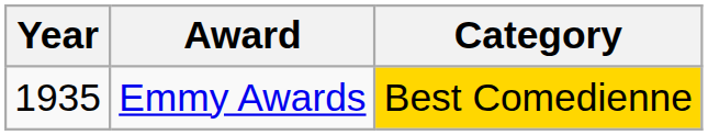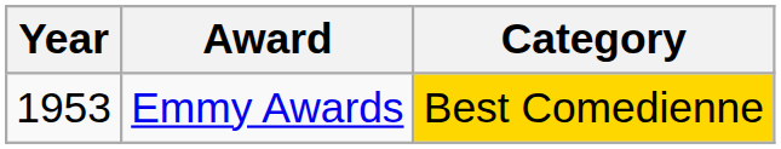 <table class="wikitable sortable">
 <tr>
 <th>Year</th>
 <th>Award</th>
 <th>Category</th>
 </tr>
 <tr>
-<td>1935</td>
+<td>1953</td>
 <td><a href='#'>Emmy Awards</a></td>
 <td style="background: gold;">Best Comedienne</td>
 </tr>
 </table>
